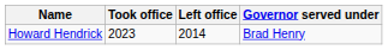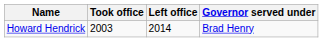 <table class="wikitable">
 <tr>
 <th>Name</th>
 <th>Took office</th>
 <th>Left office</th>
 <th><a href='#'>Governor</a> served under</th>
 </tr>
 <tr>
 <td><a href='#'>Howard Hendrick</a></td>
-<td>2023</td>
+<td>2003</td>
 <td>2014</td>
 <td><a href='#'>Brad Henry</a></td>
 </tr>
 </table>
